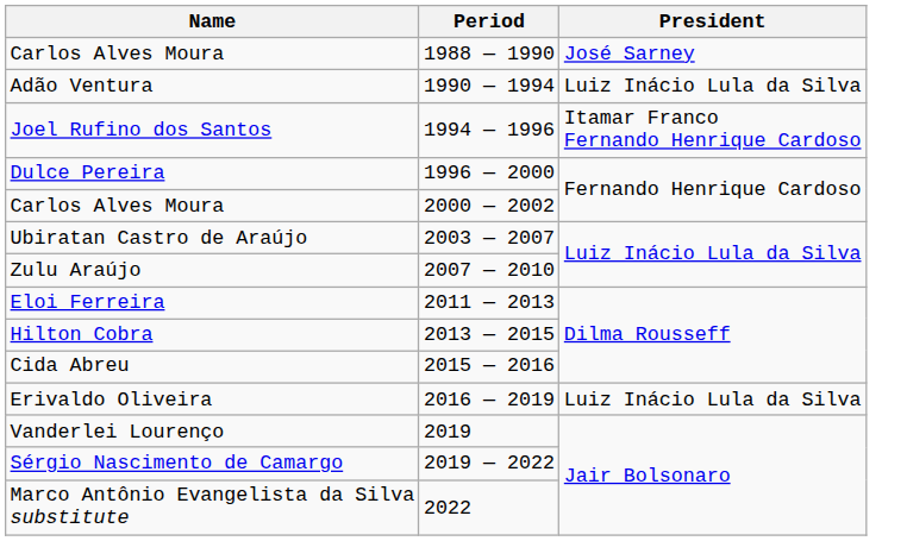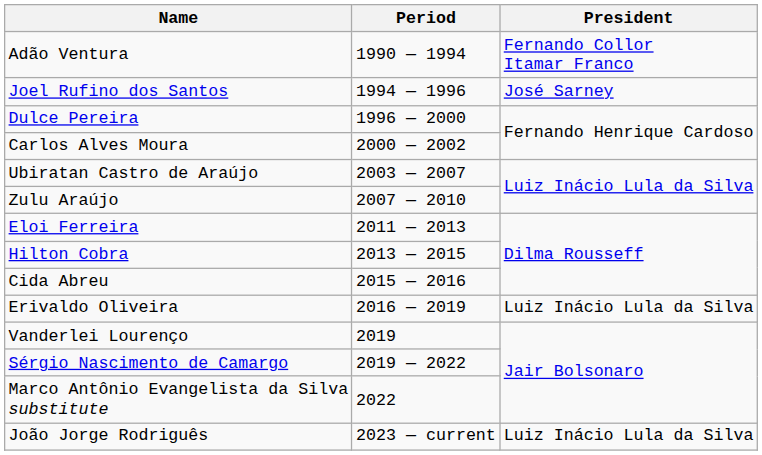 <table class="wikitable">
 <tr>
 <th>Name</th>
 <th>Period</th>
 <th>President</th>
 </tr>
 <tr>
-<td>Carlos Alves Moura</td>
-<td>1988 — 1990</td>
-<td><a href='#'>José Sarney</a></td>
-</tr>
-<tr>
 <td>Adão Ventura</td>
 <td>1990 — 1994</td>
-<td>Luiz Inácio Lula da Silva</td>
+<td><a href='#'>Fernando Collor</a><br><a href='#'>Itamar Franco</a></td>
 </tr>
 <tr>
 <td><a href='#'>Joel Rufino dos Santos</a></td>
 <td>1994 — 1996</td>
-<td>Itamar Franco<br><a href='#'>Fernando Henrique Cardoso</a></td>
+<td><a href='#'>José Sarney</a></td>
 </tr>
 <tr>
 <td><a href='#'>Dulce Pereira</a></td>
 <td>1996 — 2000</td>
 <td rowspan="2">Fernando Henrique Cardoso</td>
 </tr>
 <tr>
 <td>Carlos Alves Moura</td>
 <td>2000 — 2002</td>
 </tr>
 <tr>
 <td>Ubiratan Castro de Araújo</td>
 <td>2003 — 2007</td>
 <td rowspan="2"><a href='#'>Luiz Inácio Lula da Silva</a></td>
 </tr>
 <tr>
 <td>Zulu Araújo</td>
 <td>2007 — 2010</td>
 </tr>
 <tr>
 <td><a href='#'>Eloi Ferreira</a></td>
 <td>2011 — 2013</td>
 <td rowspan="3"><a href='#'>Dilma Rousseff</a></td>
 </tr>
 <tr>
 <td><a href='#'>Hilton Cobra</a></td>
 <td>2013 — 2015</td>
 </tr>
 <tr>
 <td>Cida Abreu</td>
 <td>2015 — 2016</td>
 </tr>
 <tr>
 <td>Erivaldo Oliveira</td>
 <td>2016 — 2019</td>
 <td>Luiz Inácio Lula da Silva</td>
 </tr>
 <tr>
 <td>Vanderlei Lourenço</td>
 <td>2019</td>
 <td rowspan="3"><a href='#'>Jair Bolsonaro</a></td>
 </tr>
 <tr>
 <td><a href='#'>Sérgio Nascimento de Camargo</a></td>
 <td>2019 — 2022</td>
 </tr>
 <tr>
 <td>Marco Antônio Evangelista da Silva<br><em>substitute</em></td>
 <td>2022</td>
 </tr>
+<tr>
+<td>João Jorge Rodriguês</td>
+<td>2023 — current</td>
+<td>Luiz Inácio Lula da Silva</td>
+</tr>
 </table>
